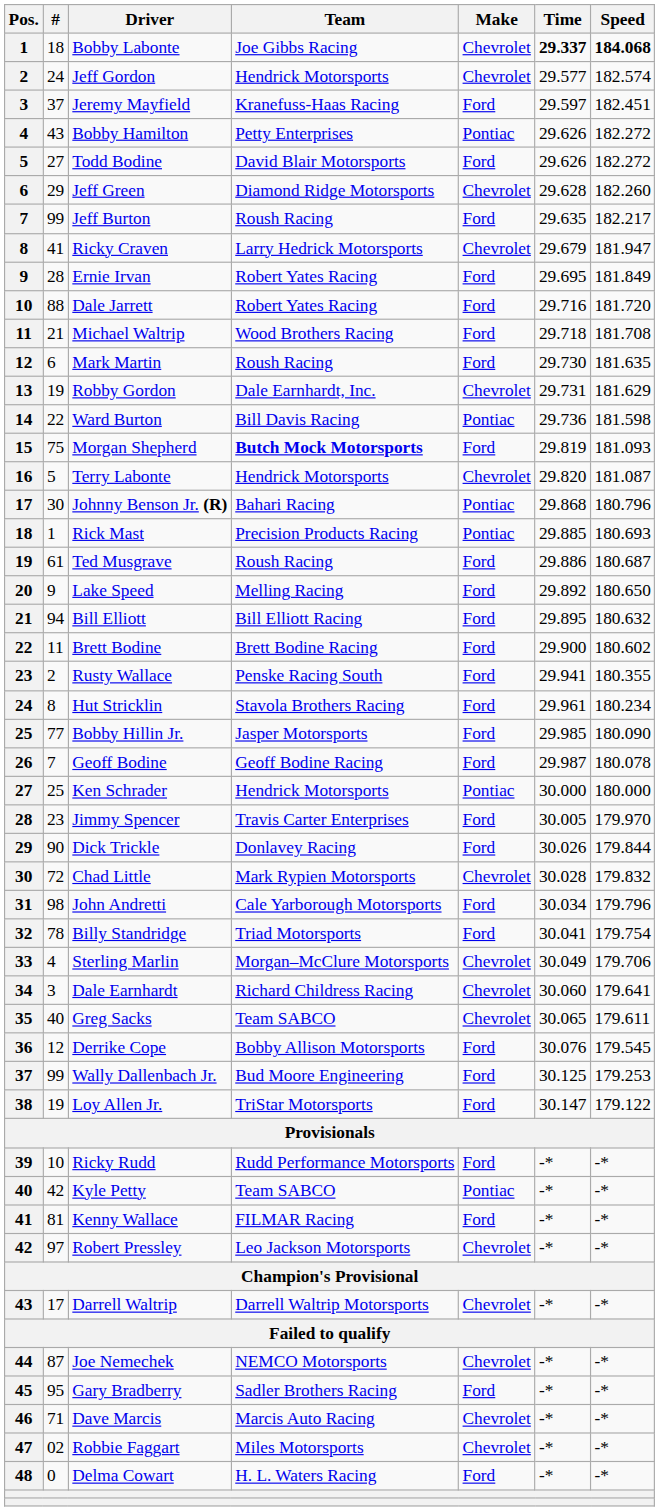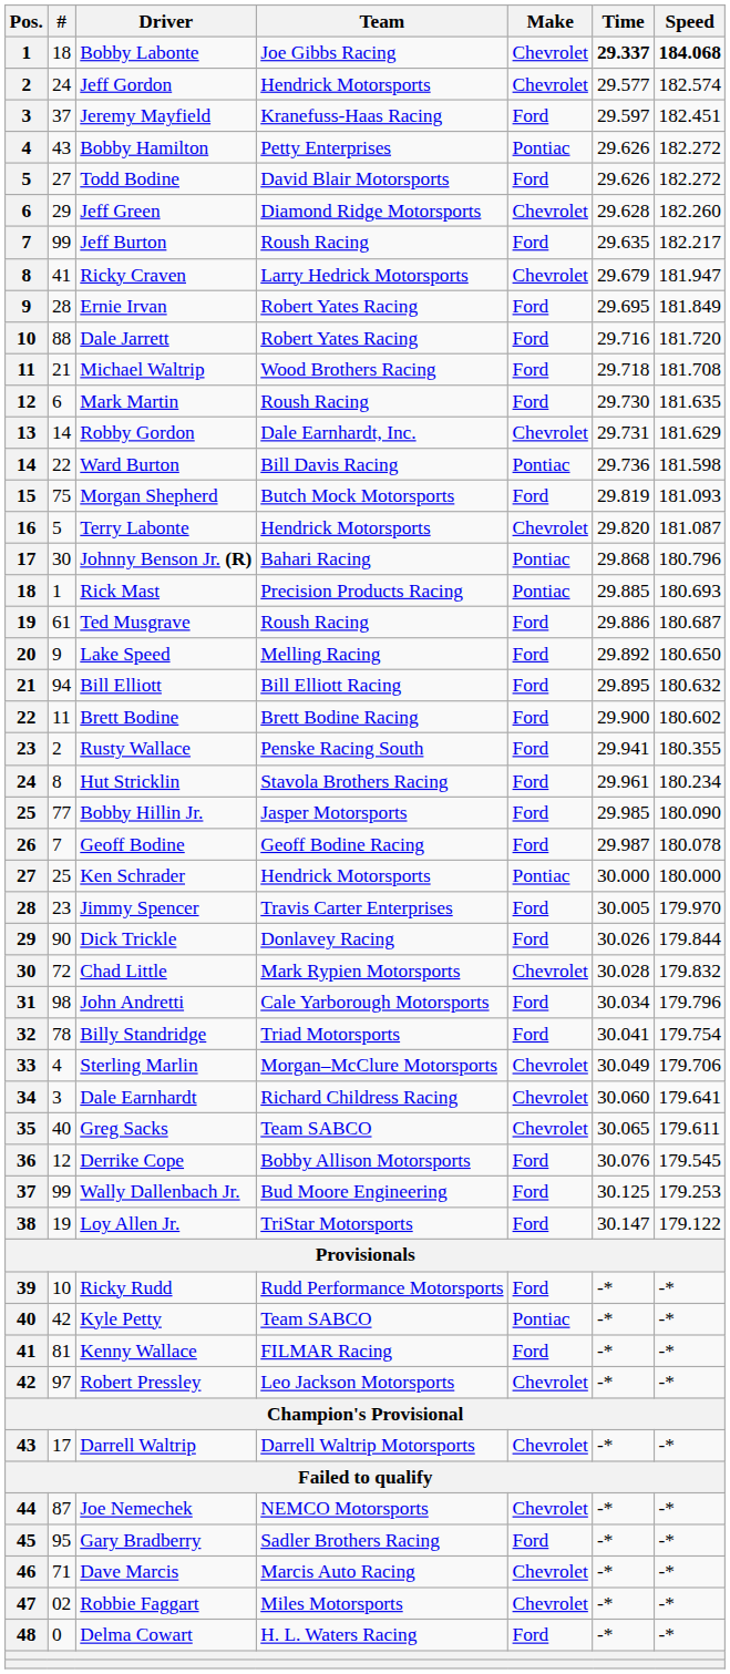 <table class="wikitable" style="font-size:95%">
 <tr>
 <th>Pos.</th>
 <th>#</th>
 <th>Driver</th>
 <th>Team</th>
 <th>Make</th>
 <th>Time</th>
 <th>Speed</th>
 </tr>
 <tr>
 <th>1</th>
 <td>18</td>
 <td><a href='#'>Bobby Labonte</a></td>
 <td><a href='#'>Joe Gibbs Racing</a></td>
 <td><a href='#'>Chevrolet</a></td>
 <td><strong>29.337</strong></td>
 <td><strong>184.068</strong></td>
 </tr>
 <tr>
 <th>2</th>
 <td>24</td>
 <td><a href='#'>Jeff Gordon</a></td>
 <td><a href='#'>Hendrick Motorsports</a></td>
 <td><a href='#'>Chevrolet</a></td>
 <td>29.577</td>
 <td>182.574</td>
 </tr>
 <tr>
 <th>3</th>
 <td>37</td>
 <td><a href='#'>Jeremy Mayfield</a></td>
 <td><a href='#'>Kranefuss-Haas Racing</a></td>
 <td><a href='#'>Ford</a></td>
 <td>29.597</td>
 <td>182.451</td>
 </tr>
 <tr>
 <th>4</th>
 <td>43</td>
 <td><a href='#'>Bobby Hamilton</a></td>
 <td><a href='#'>Petty Enterprises</a></td>
 <td><a href='#'>Pontiac</a></td>
 <td>29.626</td>
 <td>182.272</td>
 </tr>
 <tr>
 <th>5</th>
 <td>27</td>
 <td><a href='#'>Todd Bodine</a></td>
 <td><a href='#'>David Blair Motorsports</a></td>
 <td><a href='#'>Ford</a></td>
 <td>29.626</td>
 <td>182.272</td>
 </tr>
 <tr>
 <th>6</th>
 <td>29</td>
 <td><a href='#'>Jeff Green</a></td>
 <td><a href='#'>Diamond Ridge Motorsports</a></td>
 <td><a href='#'>Chevrolet</a></td>
 <td>29.628</td>
 <td>182.260</td>
 </tr>
 <tr>
 <th>7</th>
 <td>99</td>
 <td><a href='#'>Jeff Burton</a></td>
 <td><a href='#'>Roush Racing</a></td>
 <td><a href='#'>Ford</a></td>
 <td>29.635</td>
 <td>182.217</td>
 </tr>
 <tr>
 <th>8</th>
 <td>41</td>
 <td><a href='#'>Ricky Craven</a></td>
 <td><a href='#'>Larry Hedrick Motorsports</a></td>
 <td><a href='#'>Chevrolet</a></td>
 <td>29.679</td>
 <td>181.947</td>
 </tr>
 <tr>
 <th>9</th>
 <td>28</td>
 <td><a href='#'>Ernie Irvan</a></td>
 <td><a href='#'>Robert Yates Racing</a></td>
 <td><a href='#'>Ford</a></td>
 <td>29.695</td>
 <td>181.849</td>
 </tr>
 <tr>
 <th>10</th>
 <td>88</td>
 <td><a href='#'>Dale Jarrett</a></td>
 <td><a href='#'>Robert Yates Racing</a></td>
 <td><a href='#'>Ford</a></td>
 <td>29.716</td>
 <td>181.720</td>
 </tr>
 <tr>
 <th>11</th>
 <td>21</td>
 <td><a href='#'>Michael Waltrip</a></td>
 <td><a href='#'>Wood Brothers Racing</a></td>
 <td><a href='#'>Ford</a></td>
 <td>29.718</td>
 <td>181.708</td>
 </tr>
 <tr>
 <th>12</th>
 <td>6</td>
 <td><a href='#'>Mark Martin</a></td>
 <td><a href='#'>Roush Racing</a></td>
 <td><a href='#'>Ford</a></td>
 <td>29.730</td>
 <td>181.635</td>
 </tr>
 <tr>
 <th>13</th>
-<td>19</td>
+<td>14</td>
 <td><a href='#'>Robby Gordon</a></td>
 <td><a href='#'>Dale Earnhardt, Inc.</a></td>
 <td><a href='#'>Chevrolet</a></td>
 <td>29.731</td>
 <td>181.629</td>
 </tr>
 <tr>
 <th>14</th>
 <td>22</td>
 <td><a href='#'>Ward Burton</a></td>
 <td><a href='#'>Bill Davis Racing</a></td>
 <td><a href='#'>Pontiac</a></td>
 <td>29.736</td>
 <td>181.598</td>
 </tr>
 <tr>
 <th>15</th>
 <td>75</td>
 <td><a href='#'>Morgan Shepherd</a></td>
-<td><strong><a href='#'>Butch Mock Motorsports</a></strong></td>
+<td><a href='#'>Butch Mock Motorsports</a></td>
 <td><a href='#'>Ford</a></td>
 <td>29.819</td>
 <td>181.093</td>
 </tr>
 <tr>
 <th>16</th>
 <td>5</td>
 <td><a href='#'>Terry Labonte</a></td>
 <td><a href='#'>Hendrick Motorsports</a></td>
 <td><a href='#'>Chevrolet</a></td>
 <td>29.820</td>
 <td>181.087</td>
 </tr>
 <tr>
 <th>17</th>
 <td>30</td>
 <td><a href='#'>Johnny Benson Jr.</a> <strong>(R)</strong></td>
 <td><a href='#'>Bahari Racing</a></td>
 <td><a href='#'>Pontiac</a></td>
 <td>29.868</td>
 <td>180.796</td>
 </tr>
 <tr>
 <th>18</th>
 <td>1</td>
 <td><a href='#'>Rick Mast</a></td>
 <td><a href='#'>Precision Products Racing</a></td>
 <td><a href='#'>Pontiac</a></td>
 <td>29.885</td>
 <td>180.693</td>
 </tr>
 <tr>
 <th>19</th>
 <td>61</td>
 <td><a href='#'>Ted Musgrave</a></td>
 <td><a href='#'>Roush Racing</a></td>
 <td><a href='#'>Ford</a></td>
 <td>29.886</td>
 <td>180.687</td>
 </tr>
 <tr>
 <th>20</th>
 <td>9</td>
 <td><a href='#'>Lake Speed</a></td>
 <td><a href='#'>Melling Racing</a></td>
 <td><a href='#'>Ford</a></td>
 <td>29.892</td>
 <td>180.650</td>
 </tr>
 <tr>
 <th>21</th>
 <td>94</td>
 <td><a href='#'>Bill Elliott</a></td>
 <td><a href='#'>Bill Elliott Racing</a></td>
 <td><a href='#'>Ford</a></td>
 <td>29.895</td>
 <td>180.632</td>
 </tr>
 <tr>
 <th>22</th>
 <td>11</td>
 <td><a href='#'>Brett Bodine</a></td>
 <td><a href='#'>Brett Bodine Racing</a></td>
 <td><a href='#'>Ford</a></td>
 <td>29.900</td>
 <td>180.602</td>
 </tr>
 <tr>
 <th>23</th>
 <td>2</td>
 <td><a href='#'>Rusty Wallace</a></td>
 <td><a href='#'>Penske Racing South</a></td>
 <td><a href='#'>Ford</a></td>
 <td>29.941</td>
 <td>180.355</td>
 </tr>
 <tr>
 <th>24</th>
 <td>8</td>
 <td><a href='#'>Hut Stricklin</a></td>
 <td><a href='#'>Stavola Brothers Racing</a></td>
 <td><a href='#'>Ford</a></td>
 <td>29.961</td>
 <td>180.234</td>
 </tr>
 <tr>
 <th>25</th>
 <td>77</td>
 <td><a href='#'>Bobby Hillin Jr.</a></td>
 <td><a href='#'>Jasper Motorsports</a></td>
 <td><a href='#'>Ford</a></td>
 <td>29.985</td>
 <td>180.090</td>
 </tr>
 <tr>
 <th>26</th>
 <td>7</td>
 <td><a href='#'>Geoff Bodine</a></td>
 <td><a href='#'>Geoff Bodine Racing</a></td>
 <td><a href='#'>Ford</a></td>
 <td>29.987</td>
 <td>180.078</td>
 </tr>
 <tr>
 <th>27</th>
 <td>25</td>
 <td><a href='#'>Ken Schrader</a></td>
 <td><a href='#'>Hendrick Motorsports</a></td>
 <td><a href='#'>Pontiac</a></td>
 <td>30.000</td>
 <td>180.000</td>
 </tr>
 <tr>
 <th>28</th>
 <td>23</td>
 <td><a href='#'>Jimmy Spencer</a></td>
 <td><a href='#'>Travis Carter Enterprises</a></td>
 <td><a href='#'>Ford</a></td>
 <td>30.005</td>
 <td>179.970</td>
 </tr>
 <tr>
 <th>29</th>
 <td>90</td>
 <td><a href='#'>Dick Trickle</a></td>
 <td><a href='#'>Donlavey Racing</a></td>
 <td><a href='#'>Ford</a></td>
 <td>30.026</td>
 <td>179.844</td>
 </tr>
 <tr>
 <th>30</th>
 <td>72</td>
 <td><a href='#'>Chad Little</a></td>
 <td><a href='#'>Mark Rypien Motorsports</a></td>
 <td><a href='#'>Chevrolet</a></td>
 <td>30.028</td>
 <td>179.832</td>
 </tr>
 <tr>
 <th>31</th>
 <td>98</td>
 <td><a href='#'>John Andretti</a></td>
 <td><a href='#'>Cale Yarborough Motorsports</a></td>
 <td><a href='#'>Ford</a></td>
 <td>30.034</td>
 <td>179.796</td>
 </tr>
 <tr>
 <th>32</th>
 <td>78</td>
 <td><a href='#'>Billy Standridge</a></td>
 <td><a href='#'>Triad Motorsports</a></td>
 <td><a href='#'>Ford</a></td>
 <td>30.041</td>
 <td>179.754</td>
 </tr>
 <tr>
 <th>33</th>
 <td>4</td>
 <td><a href='#'>Sterling Marlin</a></td>
 <td><a href='#'>Morgan–McClure Motorsports</a></td>
 <td><a href='#'>Chevrolet</a></td>
 <td>30.049</td>
 <td>179.706</td>
 </tr>
 <tr>
 <th>34</th>
 <td>3</td>
 <td><a href='#'>Dale Earnhardt</a></td>
 <td><a href='#'>Richard Childress Racing</a></td>
 <td><a href='#'>Chevrolet</a></td>
 <td>30.060</td>
 <td>179.641</td>
 </tr>
 <tr>
 <th>35</th>
 <td>40</td>
 <td><a href='#'>Greg Sacks</a></td>
 <td><a href='#'>Team SABCO</a></td>
 <td><a href='#'>Chevrolet</a></td>
 <td>30.065</td>
 <td>179.611</td>
 </tr>
 <tr>
 <th>36</th>
 <td>12</td>
 <td><a href='#'>Derrike Cope</a></td>
 <td><a href='#'>Bobby Allison Motorsports</a></td>
 <td><a href='#'>Ford</a></td>
 <td>30.076</td>
 <td>179.545</td>
 </tr>
 <tr>
 <th>37</th>
 <td>99</td>
 <td><a href='#'>Wally Dallenbach Jr.</a></td>
 <td><a href='#'>Bud Moore Engineering</a></td>
 <td><a href='#'>Ford</a></td>
 <td>30.125</td>
 <td>179.253</td>
 </tr>
 <tr>
 <th>38</th>
 <td>19</td>
 <td><a href='#'>Loy Allen Jr.</a></td>
 <td><a href='#'>TriStar Motorsports</a></td>
 <td><a href='#'>Ford</a></td>
 <td>30.147</td>
 <td>179.122</td>
 </tr>
 <tr>
 <th colspan="7">Provisionals</th>
 </tr>
 <tr>
 <th>39</th>
 <td>10</td>
 <td><a href='#'>Ricky Rudd</a></td>
 <td><a href='#'>Rudd Performance Motorsports</a></td>
 <td><a href='#'>Ford</a></td>
 <td>-*</td>
 <td>-*</td>
 </tr>
 <tr>
 <th>40</th>
 <td>42</td>
 <td><a href='#'>Kyle Petty</a></td>
 <td><a href='#'>Team SABCO</a></td>
 <td><a href='#'>Pontiac</a></td>
 <td>-*</td>
 <td>-*</td>
 </tr>
 <tr>
 <th>41</th>
 <td>81</td>
 <td><a href='#'>Kenny Wallace</a></td>
 <td><a href='#'>FILMAR Racing</a></td>
 <td><a href='#'>Ford</a></td>
 <td>-*</td>
 <td>-*</td>
 </tr>
 <tr>
 <th>42</th>
 <td>97</td>
 <td><a href='#'>Robert Pressley</a></td>
 <td><a href='#'>Leo Jackson Motorsports</a></td>
 <td><a href='#'>Chevrolet</a></td>
 <td>-*</td>
 <td>-*</td>
 </tr>
 <tr>
 <th colspan="7">Champion's Provisional</th>
 </tr>
 <tr>
 <th>43</th>
 <td>17</td>
 <td><a href='#'>Darrell Waltrip</a></td>
 <td><a href='#'>Darrell Waltrip Motorsports</a></td>
 <td><a href='#'>Chevrolet</a></td>
 <td>-*</td>
 <td>-*</td>
 </tr>
 <tr>
 <th colspan="7">Failed to qualify</th>
 </tr>
 <tr>
 <th>44</th>
 <td>87</td>
 <td><a href='#'>Joe Nemechek</a></td>
 <td><a href='#'>NEMCO Motorsports</a></td>
 <td><a href='#'>Chevrolet</a></td>
 <td>-*</td>
 <td>-*</td>
 </tr>
 <tr>
 <th>45</th>
 <td>95</td>
 <td><a href='#'>Gary Bradberry</a></td>
 <td><a href='#'>Sadler Brothers Racing</a></td>
 <td><a href='#'>Ford</a></td>
 <td>-*</td>
 <td>-*</td>
 </tr>
 <tr>
 <th>46</th>
 <td>71</td>
 <td><a href='#'>Dave Marcis</a></td>
 <td><a href='#'>Marcis Auto Racing</a></td>
 <td><a href='#'>Chevrolet</a></td>
 <td>-*</td>
 <td>-*</td>
 </tr>
 <tr>
 <th>47</th>
 <td>02</td>
 <td><a href='#'>Robbie Faggart</a></td>
 <td><a href='#'>Miles Motorsports</a></td>
 <td><a href='#'>Chevrolet</a></td>
 <td>-*</td>
 <td>-*</td>
 </tr>
 <tr>
 <th>48</th>
 <td>0</td>
 <td><a href='#'>Delma Cowart</a></td>
 <td><a href='#'>H. L. Waters Racing</a></td>
 <td><a href='#'>Ford</a></td>
 <td>-*</td>
 <td>-*</td>
 </tr>
 <tr>
 <th colspan="7"></th>
 </tr>
 <tr>
 <th colspan="7"></th>
 </tr>
 </table>
